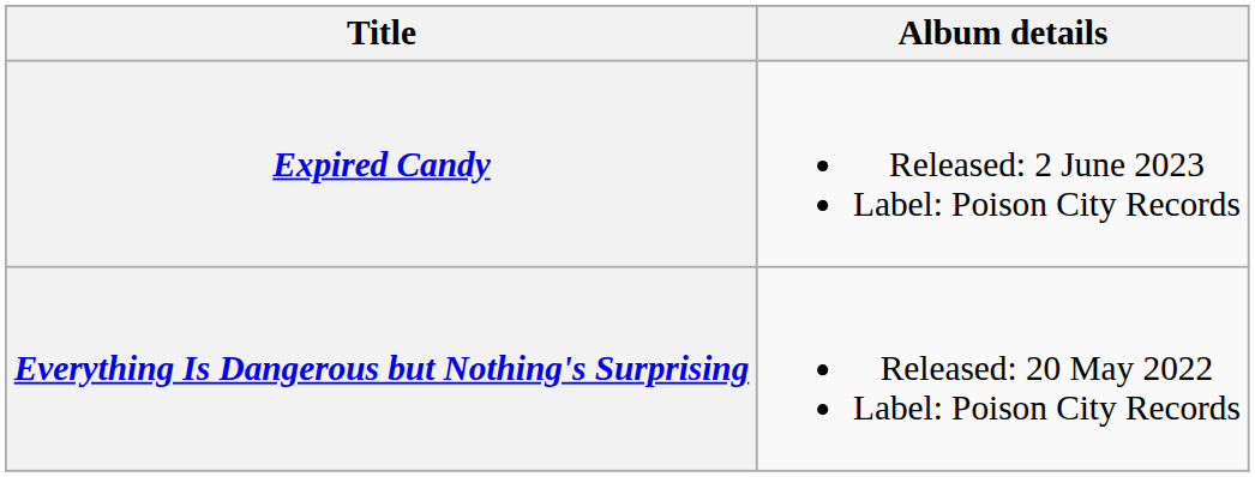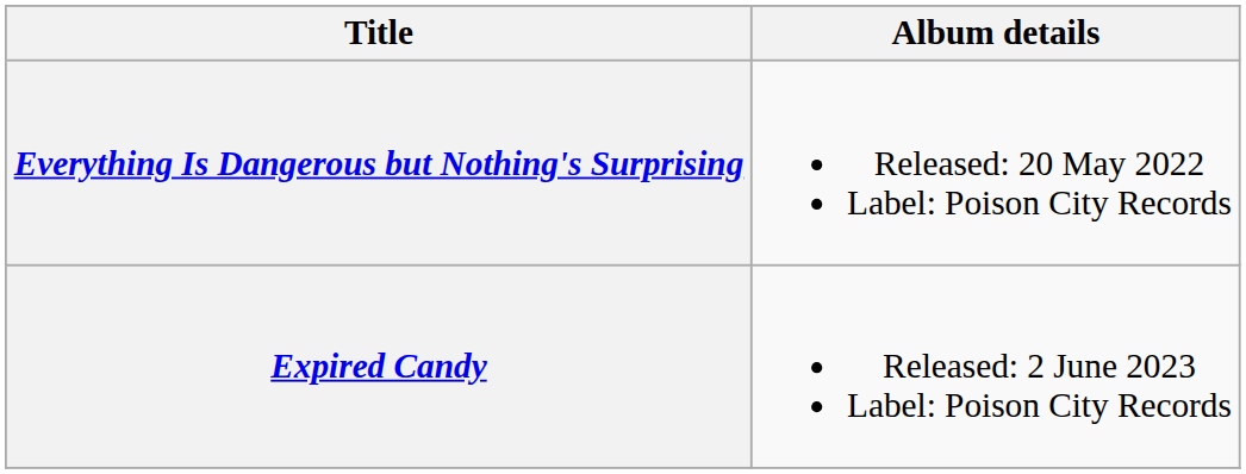 <table class="wikitable plainrowheaders" style="text-align:center;">
 <tr>
 <th scope="col">Title</th>
 <th scope="col">Album details</th>
 </tr>
 <tr>
+<th scope="row"><em><a href='#'>Everything Is Dangerous but Nothing's Surprising</a></em></th>
+<td><br><ul><li>Released: 20 May 2022</li><li>Label: Poison City Records</li></ul></td>
+</tr>
+<tr>
 <th scope="row"><em><a href='#'>Expired Candy</a></em></th>
 <td><br><ul><li>Released: 2 June 2023</li><li>Label: Poison City Records</li></ul></td>
 </tr>
-<tr>
-<th scope="row"><em><a href='#'>Everything Is Dangerous but Nothing's Surprising</a></em></th>
-<td><br><ul><li>Released: 20 May 2022</li><li>Label: Poison City Records</li></ul></td>
-</tr>
 </table>
